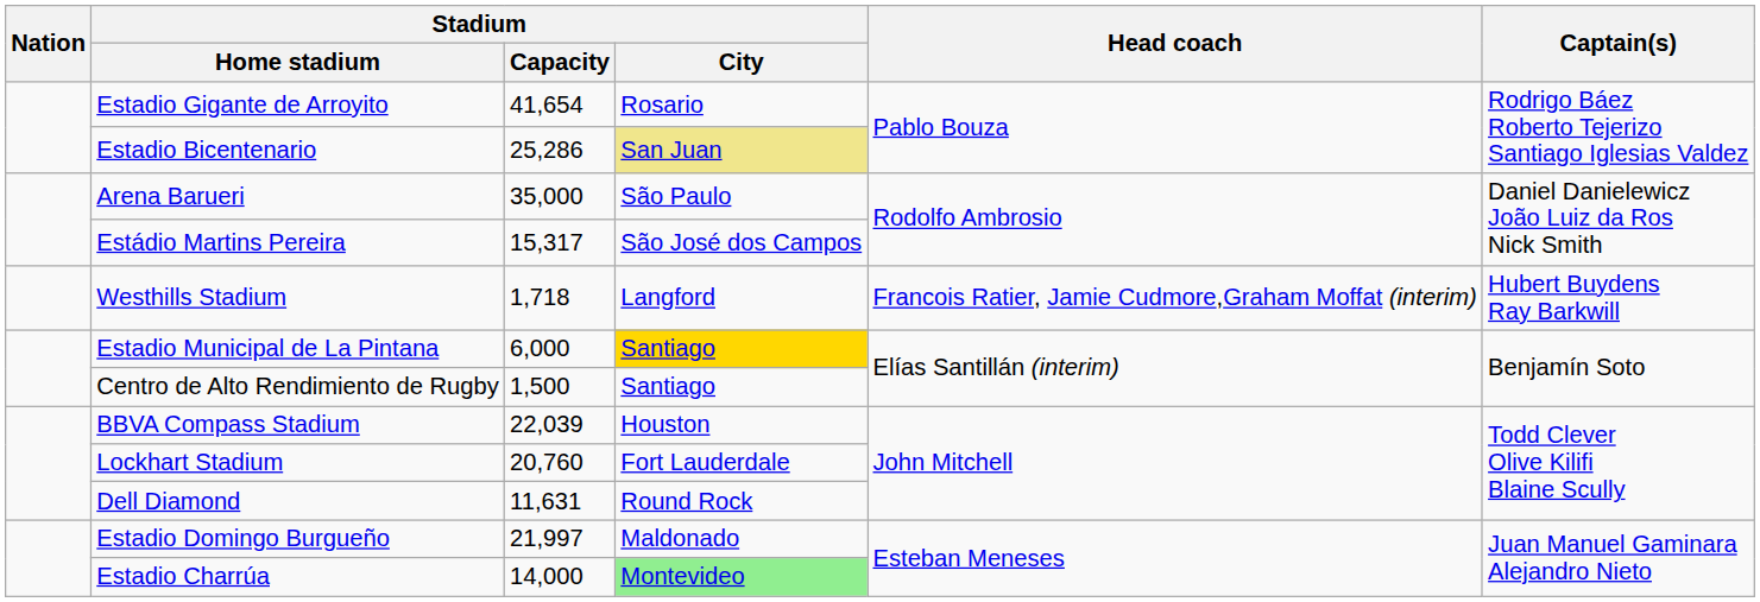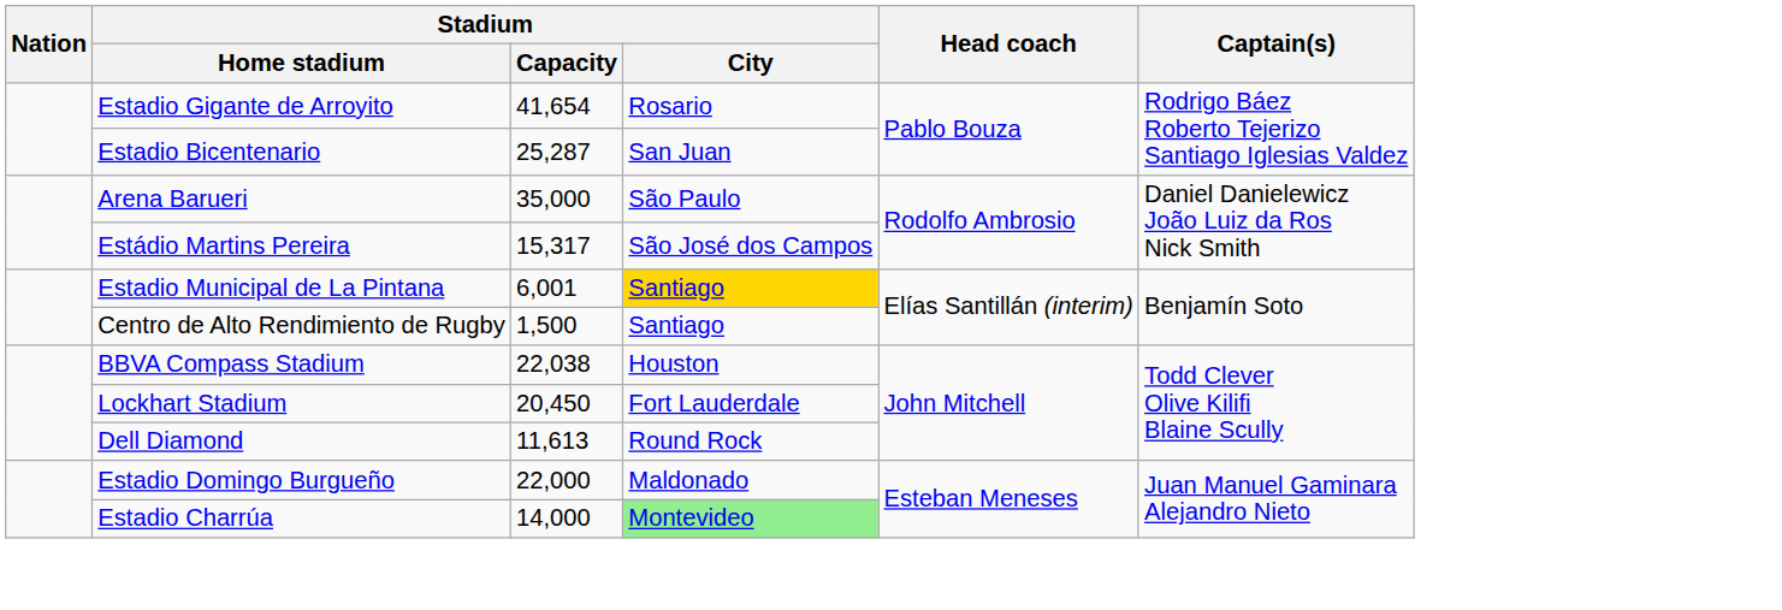 <table class="wikitable">
 <tr>
 <th rowspan="2">Nation</th>
 <th colspan="3">Stadium</th>
 <th rowspan="2">Head coach</th>
 <th rowspan="2">Captain(s)</th>
 </tr>
 <tr>
 <th>Home stadium</th>
 <th>Capacity</th>
 <th>City</th>
 </tr>
 <tr>
 <td rowspan=2></td>
 <td><a href='#'>Estadio Gigante de Arroyito</a></td>
 <td>41,654</td>
 <td><a href='#'>Rosario</a></td>
 <td rowspan=2> <a href='#'>Pablo Bouza</a></td>
 <td rowspan=2><a href='#'>Rodrigo Báez</a><br><a href='#'>Roberto Tejerizo</a><br><a href='#'>Santiago Iglesias Valdez</a></td>
 </tr>
 <tr>
 <td><a href='#'>Estadio Bicentenario</a></td>
-<td>25,286</td>
-<td style="background: khaki;"><a href='#'>San Juan</a></td>
+<td>25,287</td>
+<td><a href='#'>San Juan</a></td>
 </tr>
 <tr>
 <td rowspan=2></td>
 <td><a href='#'>Arena Barueri</a></td>
 <td>35,000</td>
 <td><a href='#'>São Paulo</a></td>
 <td rowspan=2> <a href='#'>Rodolfo Ambrosio</a></td>
 <td rowspan=2>Daniel Danielewicz<br><a href='#'>João Luiz da Ros</a><br>Nick Smith</td>
 </tr>
 <tr>
 <td><a href='#'>Estádio Martins Pereira</a></td>
 <td>15,317</td>
 <td><a href='#'>São José dos Campos</a></td>
 </tr>
 <tr>
-<td></td>
-<td><a href='#'>Westhills Stadium</a></td>
-<td>1,718</td>
-<td><a href='#'>Langford</a></td>
-<td> <a href='#'>Francois Ratier</a>, <a href='#'>Jamie Cudmore</a>,<a href='#'>Graham Moffat</a> <em>(interim)</em></td>
-<td><a href='#'>Hubert Buydens</a><br><a href='#'>Ray Barkwill</a></td>
-</tr>
-<tr>
 <td rowspan=2></td>
 <td><a href='#'>Estadio Municipal de La Pintana</a></td>
-<td>6,000</td>
+<td>6,001</td>
 <td style="background: gold;"><a href='#'>Santiago</a></td>
 <td rowspan=2> Elías Santillán <em>(interim)</em></td>
 <td rowspan=2>Benjamín Soto</td>
 </tr>
 <tr>
 <td>Centro de Alto Rendimiento de Rugby</td>
 <td>1,500</td>
 <td><a href='#'>Santiago</a></td>
 </tr>
 <tr>
 <td rowspan=3></td>
 <td><a href='#'>BBVA Compass Stadium</a></td>
-<td>22,039</td>
+<td>22,038</td>
 <td><a href='#'>Houston</a></td>
 <td rowspan=3> <a href='#'>John Mitchell</a></td>
 <td rowspan=3><a href='#'>Todd Clever</a><br><a href='#'>Olive Kilifi</a><br><a href='#'>Blaine Scully</a></td>
 </tr>
 <tr>
 <td><a href='#'>Lockhart Stadium</a></td>
-<td>20,760</td>
+<td>20,450</td>
 <td><a href='#'>Fort Lauderdale</a></td>
 </tr>
 <tr>
 <td><a href='#'>Dell Diamond</a></td>
-<td>11,631</td>
+<td>11,613</td>
 <td><a href='#'>Round Rock</a></td>
 </tr>
 <tr>
 <td rowspan=2></td>
 <td><a href='#'>Estadio Domingo Burgueño</a></td>
-<td>21,997</td>
+<td>22,000</td>
 <td><a href='#'>Maldonado</a></td>
 <td rowspan=2> <a href='#'>Esteban Meneses</a></td>
 <td rowspan=2><a href='#'>Juan Manuel Gaminara</a><br><a href='#'>Alejandro Nieto</a></td>
 </tr>
 <tr>
 <td><a href='#'>Estadio Charrúa</a></td>
 <td>14,000</td>
 <td style="background: lightgreen;"><a href='#'>Montevideo</a></td>
 </tr>
 </table>
